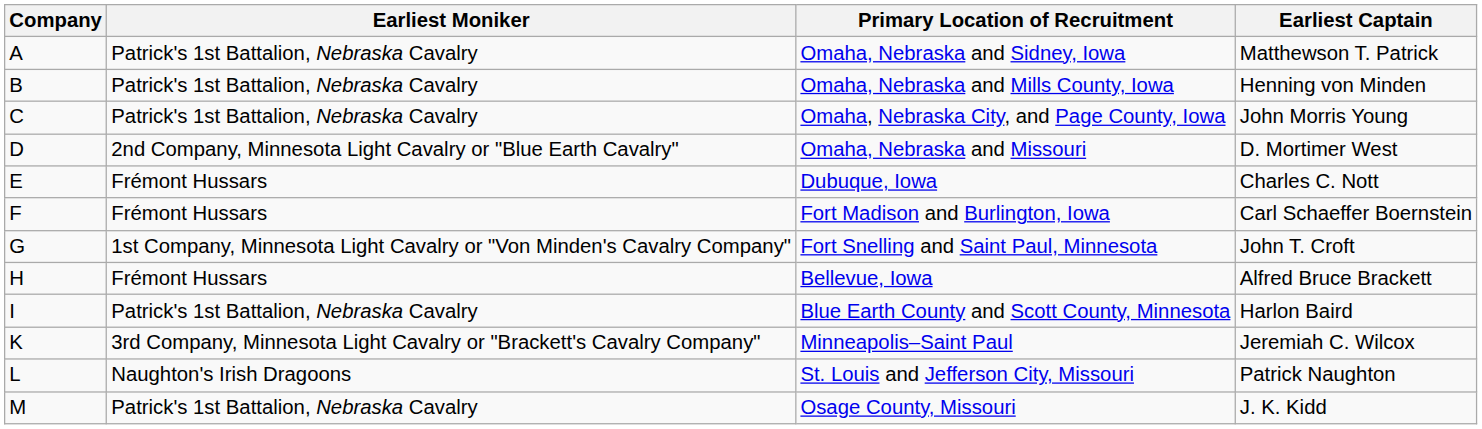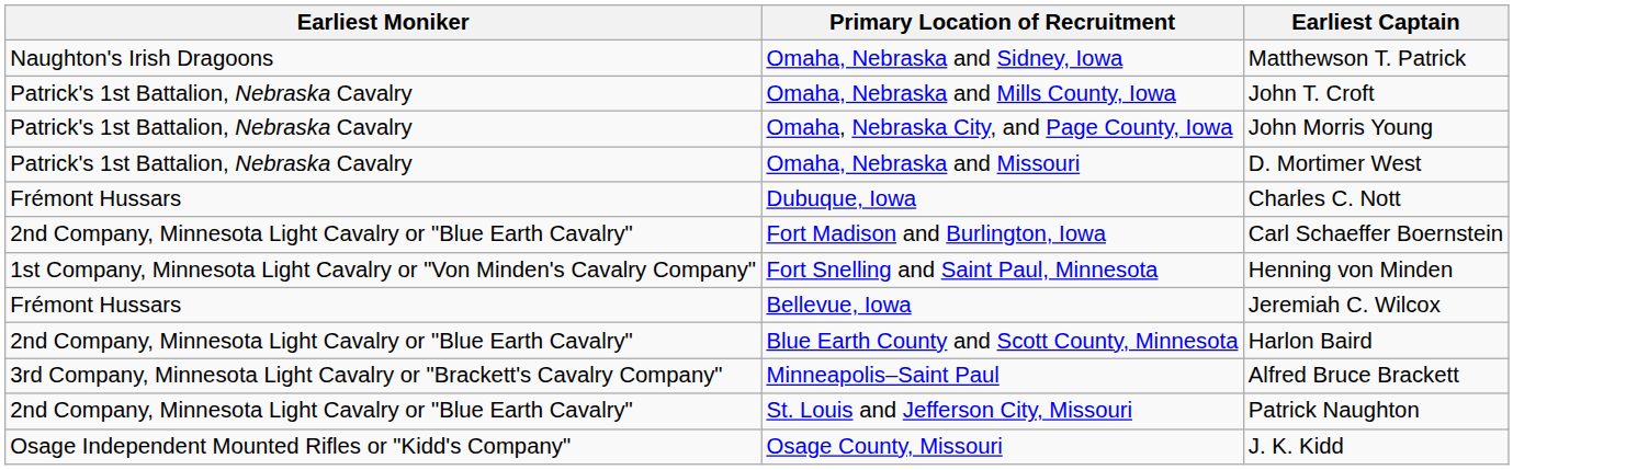 <table class="wikitable">
 <tr>
-<th>Company</th>
 <th>Earliest Moniker</th>
 <th>Primary Location of Recruitment</th>
 <th>Earliest Captain</th>
 </tr>
 <tr>
-<td>A</td>
-<td>Patrick's 1st Battalion, <em>Nebraska</em> Cavalry</td>
+<td>Naughton's Irish Dragoons</td>
 <td><a href='#'>Omaha, Nebraska</a> and <a href='#'>Sidney, Iowa</a></td>
 <td>Matthewson T. Patrick</td>
 </tr>
 <tr>
-<td>B</td>
 <td>Patrick's 1st Battalion, <em>Nebraska</em> Cavalry</td>
 <td><a href='#'>Omaha, Nebraska</a> and <a href='#'>Mills County, Iowa</a></td>
-<td>Henning von Minden</td>
+<td>John T. Croft</td>
 </tr>
 <tr>
-<td>C</td>
 <td>Patrick's 1st Battalion, <em>Nebraska</em> Cavalry</td>
 <td><a href='#'>Omaha</a>, <a href='#'>Nebraska City</a>, and <a href='#'>Page County, Iowa</a></td>
 <td>John Morris Young</td>
 </tr>
 <tr>
-<td>D</td>
-<td>2nd Company, Minnesota Light Cavalry or "Blue Earth Cavalry"</td>
+<td>Patrick's 1st Battalion, <em>Nebraska</em> Cavalry</td>
 <td><a href='#'>Omaha, Nebraska</a> and <a href='#'>Missouri</a></td>
 <td>D. Mortimer West</td>
 </tr>
 <tr>
-<td>E</td>
 <td>Frémont Hussars</td>
 <td><a href='#'>Dubuque, Iowa</a></td>
 <td>Charles C. Nott</td>
 </tr>
 <tr>
-<td>F</td>
-<td>Frémont Hussars</td>
+<td>2nd Company, Minnesota Light Cavalry or "Blue Earth Cavalry"</td>
 <td><a href='#'>Fort Madison</a> and <a href='#'>Burlington, Iowa</a></td>
 <td>Carl Schaeffer Boernstein</td>
 </tr>
 <tr>
-<td>G</td>
 <td>1st Company, Minnesota Light Cavalry or "Von Minden's Cavalry Company"</td>
 <td><a href='#'>Fort Snelling</a> and <a href='#'>Saint Paul, Minnesota</a></td>
-<td>John T. Croft</td>
+<td>Henning von Minden</td>
 </tr>
 <tr>
-<td>H</td>
 <td>Frémont Hussars</td>
 <td><a href='#'>Bellevue, Iowa</a></td>
-<td>Alfred Bruce Brackett</td>
+<td>Jeremiah C. Wilcox</td>
 </tr>
 <tr>
-<td>I</td>
-<td>Patrick's 1st Battalion, <em>Nebraska</em> Cavalry</td>
+<td>2nd Company, Minnesota Light Cavalry or "Blue Earth Cavalry"</td>
 <td><a href='#'>Blue Earth County</a> and <a href='#'>Scott County, Minnesota</a></td>
 <td>Harlon Baird</td>
 </tr>
 <tr>
-<td>K</td>
 <td>3rd Company, Minnesota Light Cavalry or "Brackett's Cavalry Company"</td>
 <td><a href='#'>Minneapolis–Saint Paul</a></td>
-<td>Jeremiah C. Wilcox</td>
+<td>Alfred Bruce Brackett</td>
 </tr>
 <tr>
-<td>L</td>
-<td>Naughton's Irish Dragoons</td>
+<td>2nd Company, Minnesota Light Cavalry or "Blue Earth Cavalry"</td>
 <td><a href='#'>St. Louis</a> and <a href='#'>Jefferson City, Missouri</a></td>
 <td>Patrick Naughton</td>
 </tr>
 <tr>
-<td>M</td>
-<td>Patrick's 1st Battalion, <em>Nebraska</em> Cavalry</td>
+<td>Osage Independent Mounted Rifles or "Kidd's Company"</td>
 <td><a href='#'>Osage County, Missouri</a></td>
 <td>J. K. Kidd</td>
 </tr>
 </table>
